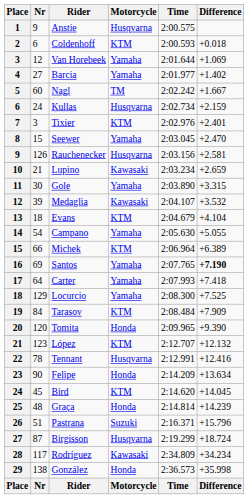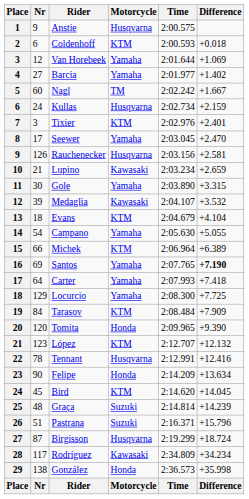 <table class="wikitable" style="font-size: 95%">
 <tr>
 <th>Place</th>
 <th>Nr</th>
 <th>Rider</th>
 <th>Motorcycle</th>
 <th>Time</th>
 <th>Difference</th>
 </tr>
 <tr>
 <th>1</th>
 <td>9</td>
 <td> <a href='#'>Anstie</a></td>
 <td><a href='#'>Husqvarna</a></td>
 <td>2:00.575</td>
 <td></td>
 </tr>
 <tr>
 <th>2</th>
 <td>6</td>
 <td> <a href='#'>Coldenhoff</a></td>
 <td><a href='#'>KTM</a></td>
 <td>2:00.593</td>
 <td>+0.018</td>
 </tr>
 <tr>
 <th>3</th>
 <td>12</td>
 <td> <a href='#'>Van Horebeek</a></td>
 <td><a href='#'>Yamaha</a></td>
 <td>2:01.644</td>
 <td>+1.069</td>
 </tr>
 <tr>
 <th>4</th>
 <td>27</td>
 <td> <a href='#'>Barcia</a></td>
 <td><a href='#'>Yamaha</a></td>
 <td>2:01.977</td>
 <td>+1.402</td>
 </tr>
 <tr>
 <th>5</th>
 <td>60</td>
 <td> <a href='#'>Nagl</a></td>
 <td><a href='#'>TM</a></td>
 <td>2:02.242</td>
 <td>+1.667</td>
 </tr>
 <tr>
 <th>6</th>
 <td>24</td>
 <td> <a href='#'>Kullas</a></td>
 <td><a href='#'>Husqvarna</a></td>
 <td>2:02.734</td>
 <td>+2.159</td>
 </tr>
 <tr>
 <th>7</th>
 <td>3</td>
 <td> <a href='#'>Tixier</a></td>
 <td><a href='#'>KTM</a></td>
 <td>2:02.976</td>
 <td>+2.401</td>
 </tr>
 <tr>
 <th>8</th>
-<td>15</td>
+<td>17</td>
 <td> <a href='#'>Seewer</a></td>
 <td><a href='#'>Yamaha</a></td>
 <td>2:03.045</td>
 <td>+2.470</td>
 </tr>
 <tr>
 <th>9</th>
 <td>126</td>
 <td> <a href='#'>Rauchenecker</a></td>
 <td><a href='#'>Husqvarna</a></td>
 <td>2:03.156</td>
 <td>+2.581</td>
 </tr>
 <tr>
 <th>10</th>
 <td>21</td>
 <td> <a href='#'>Lupino</a></td>
 <td><a href='#'>Kawasaki</a></td>
 <td>2:03.234</td>
 <td>+2.659</td>
 </tr>
 <tr>
 <th>11</th>
 <td>30</td>
 <td> <a href='#'>Gole</a></td>
 <td><a href='#'>Yamaha</a></td>
 <td>2:03.890</td>
 <td>+3.315</td>
 </tr>
 <tr>
 <th>12</th>
 <td>39</td>
 <td> <a href='#'>Medaglia</a></td>
 <td><a href='#'>Kawasaki</a></td>
 <td>2:04.107</td>
 <td>+3.532</td>
 </tr>
 <tr>
 <th>13</th>
 <td>18</td>
 <td> <a href='#'>Evans</a></td>
 <td><a href='#'>KTM</a></td>
 <td>2:04.679</td>
 <td>+4.104</td>
 </tr>
 <tr>
 <th>14</th>
 <td>54</td>
 <td> <a href='#'>Campano</a></td>
 <td><a href='#'>Yamaha</a></td>
 <td>2:05.630</td>
 <td>+5.055</td>
 </tr>
 <tr>
 <th>15</th>
 <td>66</td>
 <td> <a href='#'>Michek</a></td>
 <td><a href='#'>KTM</a></td>
 <td>2:06.964</td>
 <td>+6.389</td>
 </tr>
 <tr>
 <th>16</th>
 <td>69</td>
 <td> <a href='#'>Santos</a></td>
 <td><a href='#'>Yamaha</a></td>
 <td>2:07.765</td>
 <td><strong>+7.190</strong></td>
 </tr>
 <tr>
 <th>17</th>
 <td>64</td>
 <td> <a href='#'>Carter</a></td>
 <td><a href='#'>Yamaha</a></td>
 <td>2:07.993</td>
 <td>+7.418</td>
 </tr>
 <tr>
 <th>18</th>
 <td>129</td>
 <td> <a href='#'>Locurcio</a></td>
 <td><a href='#'>Yamaha</a></td>
 <td>2:08.300</td>
-<td>+7.525</td>
+<td>+7.725</td>
 </tr>
 <tr>
 <th>19</th>
 <td>84</td>
 <td> <a href='#'>Tarasov</a></td>
 <td><a href='#'>KTM</a></td>
 <td>2:08.484</td>
 <td>+7.909</td>
 </tr>
 <tr>
 <th>20</th>
 <td>120</td>
 <td> <a href='#'>Tomita</a></td>
 <td><a href='#'>Honda</a></td>
 <td>2:09.965</td>
 <td>+9.390</td>
 </tr>
 <tr>
 <th>21</th>
 <td>123</td>
 <td> <a href='#'>López</a></td>
 <td><a href='#'>KTM</a></td>
 <td>2:12.707</td>
 <td>+12.132</td>
 </tr>
 <tr>
 <th>22</th>
 <td>78</td>
 <td> <a href='#'>Tennant</a></td>
 <td><a href='#'>Husqvarna</a></td>
 <td>2:12.991</td>
 <td>+12.416</td>
 </tr>
 <tr>
 <th>23</th>
 <td>90</td>
 <td> <a href='#'>Felipe</a></td>
 <td><a href='#'>Honda</a></td>
 <td>2:14.209</td>
 <td>+13.634</td>
 </tr>
 <tr>
 <th>24</th>
 <td>45</td>
 <td> <a href='#'>Bird</a></td>
 <td><a href='#'>KTM</a></td>
 <td>2:14.620</td>
 <td>+14.045</td>
 </tr>
 <tr>
 <th>25</th>
 <td>48</td>
 <td> <a href='#'>Graça</a></td>
-<td><a href='#'>Honda</a></td>
+<td><a href='#'>Suzuki</a></td>
 <td>2:14.814</td>
 <td>+14.239</td>
 </tr>
 <tr>
 <th>26</th>
 <td>51</td>
 <td> <a href='#'>Pastrana</a></td>
 <td><a href='#'>Suzuki</a></td>
 <td>2:16.371</td>
 <td>+15.796</td>
 </tr>
 <tr>
 <th>27</th>
 <td>87</td>
 <td> <a href='#'>Birgisson</a></td>
 <td><a href='#'>Husqvarna</a></td>
 <td>2:19.299</td>
 <td>+18.724</td>
 </tr>
 <tr>
 <th>28</th>
 <td>117</td>
 <td> <a href='#'>Rodríguez</a></td>
 <td><a href='#'>Kawasaki</a></td>
 <td>2:34.809</td>
 <td>+34.234</td>
 </tr>
 <tr>
 <th>29</th>
 <td>138</td>
 <td> <a href='#'>González</a></td>
 <td><a href='#'>Honda</a></td>
 <td>2:36.573</td>
 <td>+35.998</td>
 </tr>
 <tr>
 <th>Place</th>
 <th>Nr</th>
 <th>Rider</th>
 <th>Motorcycle</th>
 <th>Time</th>
 <th>Difference</th>
 </tr>
 </table>
